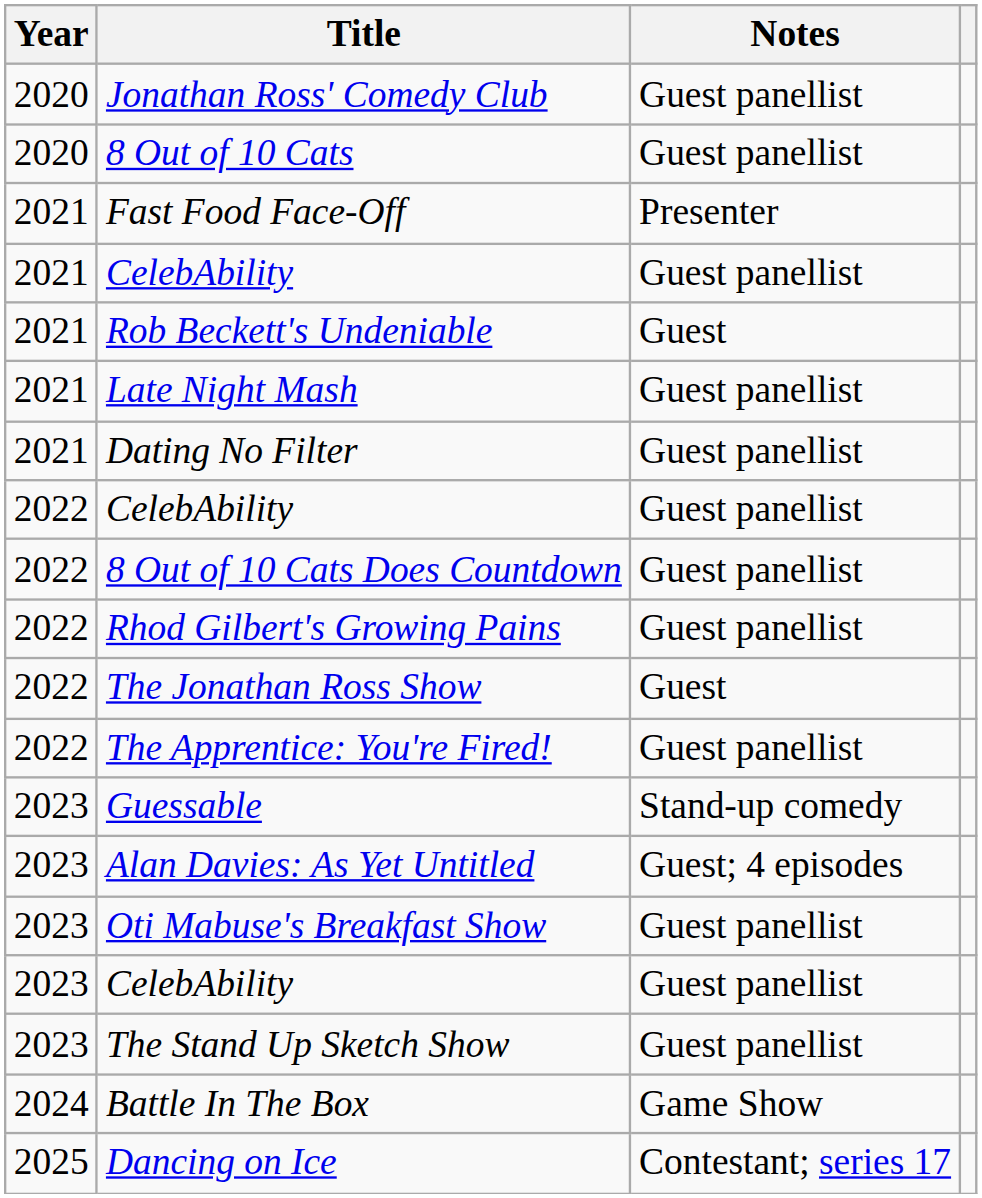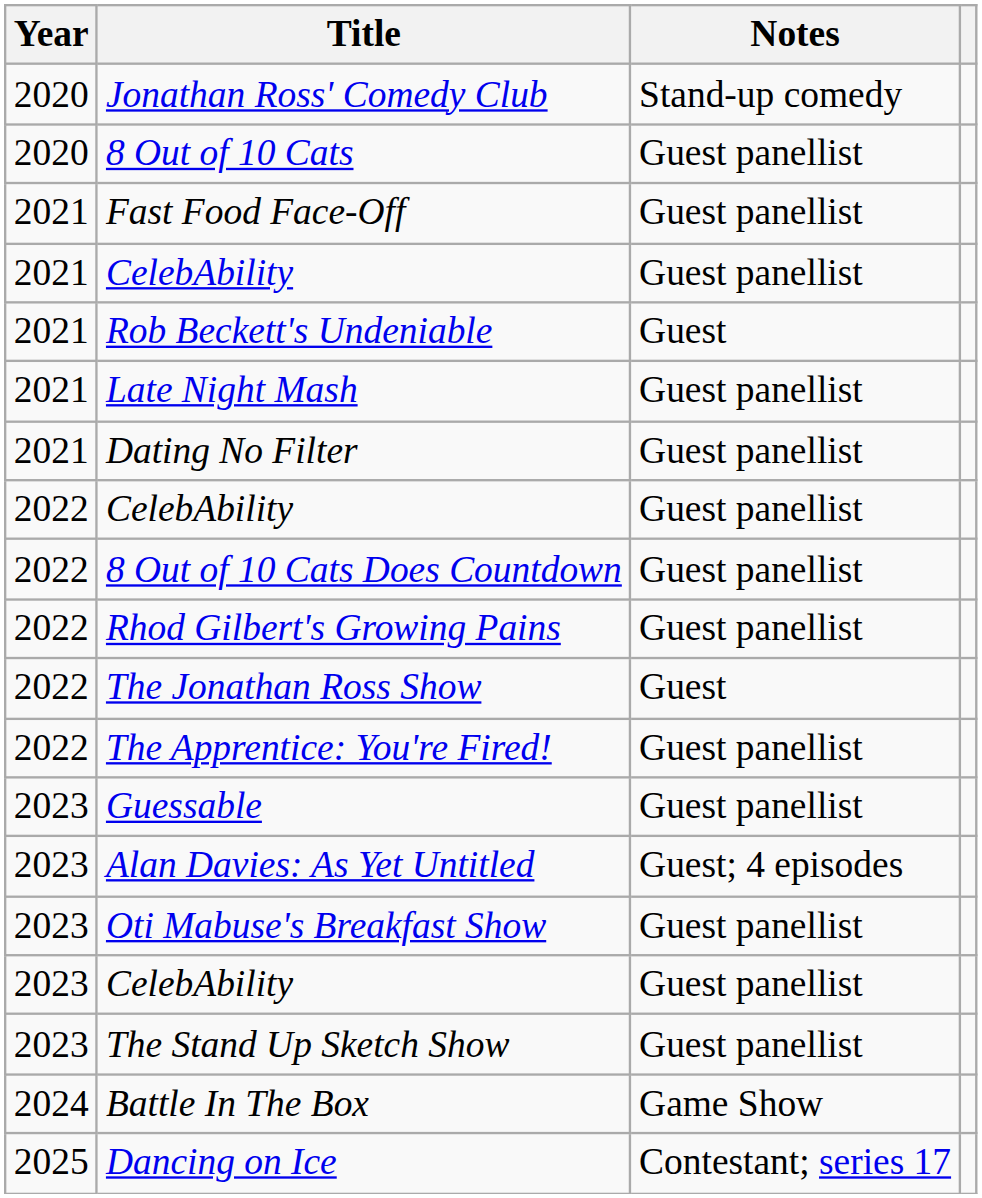 <table class="wikitable sortable">
 <tr>
 <th>Year</th>
 <th>Title</th>
 <th>Notes</th>
 <th class="unsortable"></th>
 </tr>
 <tr>
 <td>2020</td>
 <td><em><a href='#'>Jonathan Ross' Comedy Club</a></em></td>
-<td>Guest panellist</td>
+<td>Stand-up comedy</td>
 <td align="center"></td>
 </tr>
 <tr>
 <td>2020</td>
 <td><em><a href='#'>8 Out of 10 Cats</a></em></td>
 <td>Guest panellist</td>
 <td align="center"></td>
 </tr>
 <tr>
 <td>2021</td>
 <td><em>Fast Food Face-Off</em></td>
-<td>Presenter</td>
+<td>Guest panellist</td>
 <td align="center"></td>
 </tr>
 <tr>
 <td>2021</td>
 <td><em><a href='#'>CelebAbility</a></em></td>
 <td>Guest panellist</td>
 <td align="center"></td>
 </tr>
 <tr>
 <td>2021</td>
 <td><em><a href='#'>Rob Beckett's Undeniable</a></em></td>
 <td>Guest</td>
 <td align="center"></td>
 </tr>
 <tr>
 <td>2021</td>
 <td><em><a href='#'>Late Night Mash</a></em></td>
 <td>Guest panellist</td>
 <td align="center"></td>
 </tr>
 <tr>
 <td>2021</td>
 <td><em>Dating No Filter</em></td>
 <td>Guest panellist</td>
 <td align="center"></td>
 </tr>
 <tr>
 <td>2022</td>
 <td><em>CelebAbility</em></td>
 <td>Guest panellist</td>
 <td align="center"></td>
 </tr>
 <tr>
 <td>2022</td>
 <td><em><a href='#'>8 Out of 10 Cats Does Countdown</a></em></td>
 <td>Guest panellist</td>
 <td align="center"></td>
 </tr>
 <tr>
 <td>2022</td>
 <td><em><a href='#'>Rhod Gilbert's Growing Pains</a></em></td>
 <td>Guest panellist</td>
 <td align="center"></td>
 </tr>
 <tr>
 <td>2022</td>
 <td><em><a href='#'>The Jonathan Ross Show</a></em></td>
 <td>Guest</td>
 <td align="center"></td>
 </tr>
 <tr>
 <td>2022</td>
 <td><em><a href='#'>The Apprentice: You're Fired!</a></em></td>
 <td>Guest panellist</td>
 <td align="center"></td>
 </tr>
 <tr>
 <td>2023</td>
 <td><em><a href='#'>Guessable</a></em></td>
-<td>Stand-up comedy</td>
+<td>Guest panellist</td>
 <td align="center"></td>
 </tr>
 <tr>
 <td>2023</td>
 <td><em><a href='#'>Alan Davies: As Yet Untitled</a></em></td>
 <td>Guest; 4 episodes</td>
 <td align="center"></td>
 </tr>
 <tr>
 <td>2023</td>
 <td><em><a href='#'>Oti Mabuse's Breakfast Show</a></em></td>
 <td>Guest panellist</td>
 <td align="center"></td>
 </tr>
 <tr>
 <td>2023</td>
 <td><em>CelebAbility</em></td>
 <td>Guest panellist</td>
 <td align="center"></td>
 </tr>
 <tr>
 <td>2023</td>
 <td><em>The Stand Up Sketch Show</em></td>
 <td>Guest panellist</td>
 <td align="center"></td>
 </tr>
 <tr>
 <td>2024</td>
 <td><em>Battle In The Box</em></td>
 <td>Game Show</td>
 <td></td>
 </tr>
 <tr>
 <td>2025</td>
 <td><em><a href='#'>Dancing on Ice</a></em></td>
 <td>Contestant; <a href='#'>series 17</a></td>
 <td align="center"></td>
 </tr>
 </table>
